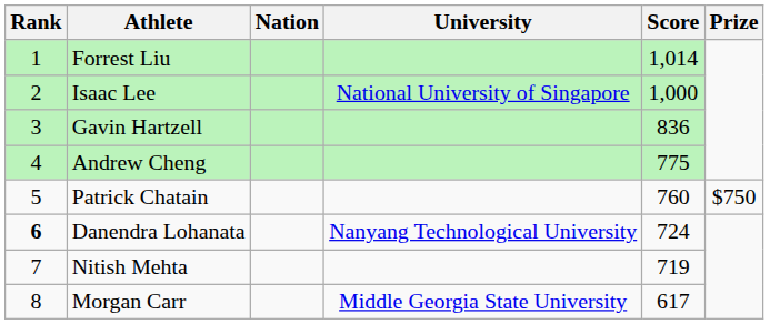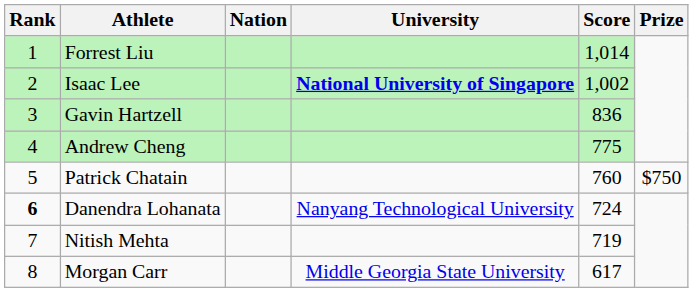 <table class="wikitable sortable" style="text-align:center">
 <tr>
 <th>Rank</th>
 <th>Athlete</th>
 <th>Nation</th>
 <th>University</th>
 <th>Score</th>
 <th>Prize</th>
 </tr>
 <tr bgcolor=bbf3bb>
 <td>1</td>
 <td align=left>Forrest Liu</td>
 <td align=left></td>
 <td></td>
 <td>1,014</td>
 </tr>
 <tr bgcolor=bbf3bb>
 <td>2</td>
 <td align=left>Isaac Lee</td>
 <td align=left></td>
-<td><a href='#'>National University of Singapore</a></td>
-<td>1,000</td>
+<td><strong><a href='#'>National University of Singapore</a></strong></td>
+<td>1,002</td>
 </tr>
 <tr bgcolor=bbf3bb>
 <td>3</td>
 <td align=left>Gavin Hartzell</td>
 <td align=left></td>
 <td></td>
 <td>836</td>
 </tr>
 <tr bgcolor=bbf3bb>
 <td>4</td>
 <td align=left>Andrew Cheng</td>
 <td align=left></td>
 <td></td>
 <td>775</td>
 </tr>
 <tr>
 <td>5</td>
 <td align=left>Patrick Chatain</td>
 <td align=left></td>
 <td></td>
 <td>760</td>
 <td>$750</td>
 </tr>
 <tr>
 <td><strong>6</strong></td>
 <td align=left>Danendra Lohanata</td>
 <td align=left></td>
 <td><a href='#'>Nanyang Technological University</a></td>
 <td>724</td>
 </tr>
 <tr>
 <td>7</td>
 <td align=left>Nitish Mehta</td>
 <td align=left></td>
 <td></td>
 <td>719</td>
 </tr>
 <tr>
 <td>8</td>
 <td align=left>Morgan Carr</td>
 <td align=left></td>
 <td><a href='#'>Middle Georgia State University</a></td>
 <td>617</td>
 </tr>
 </table>
